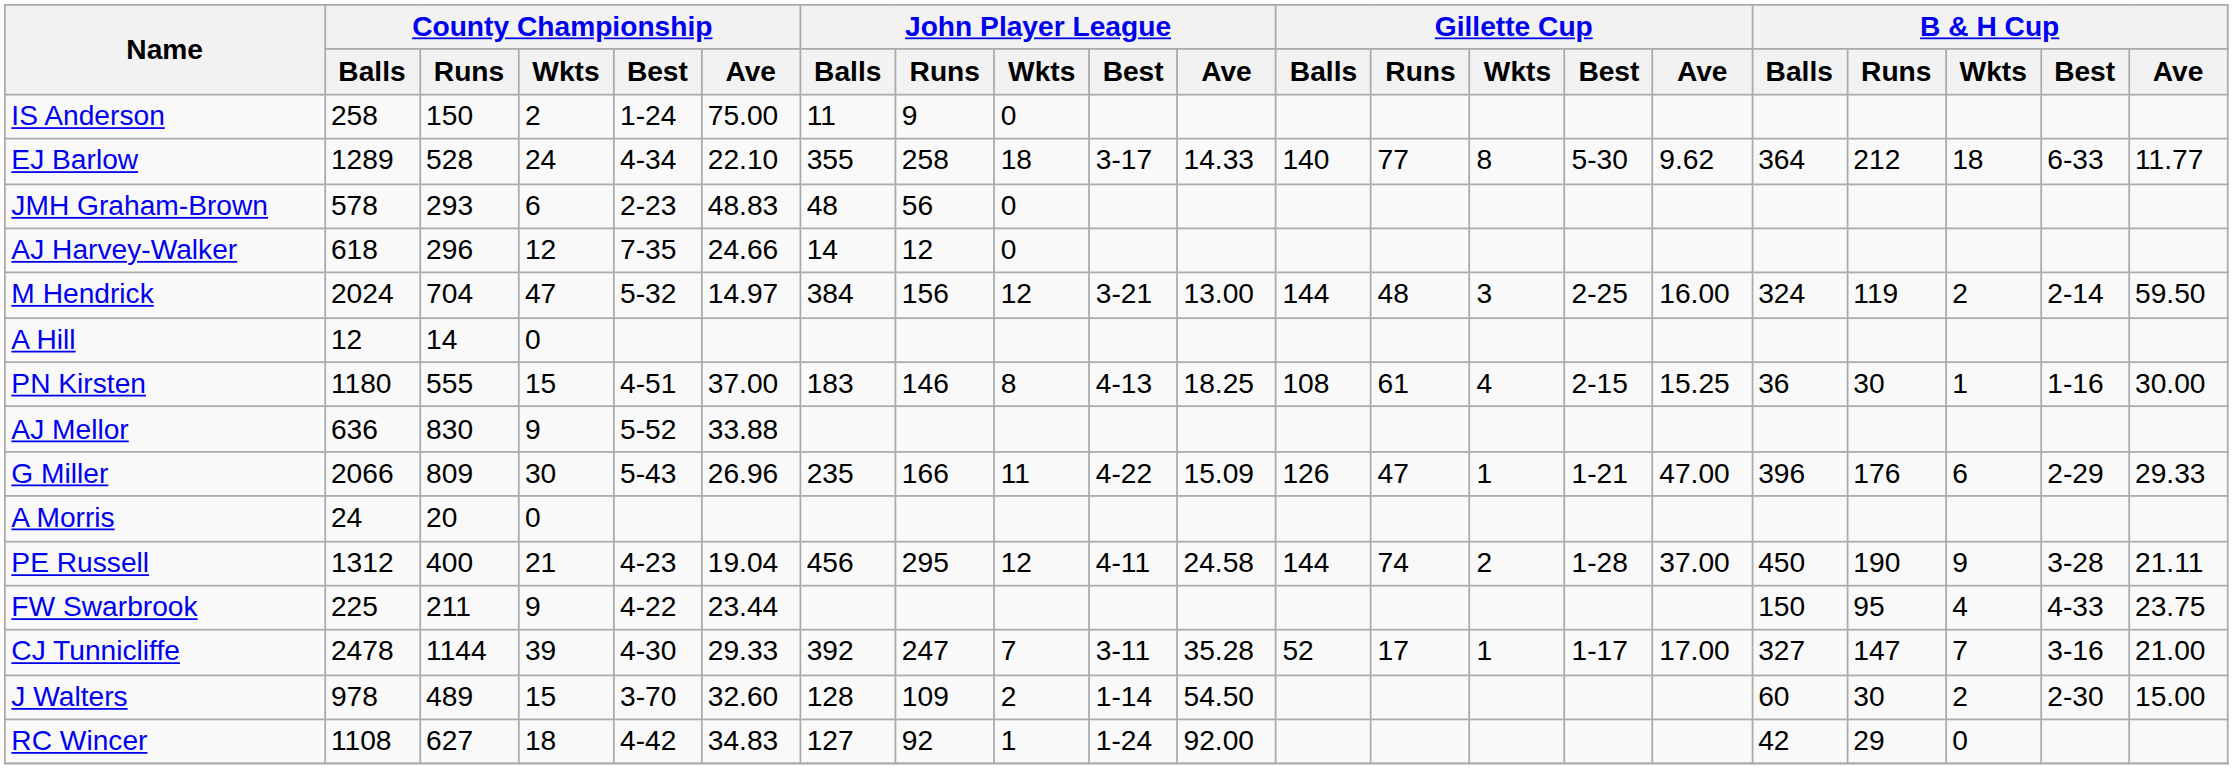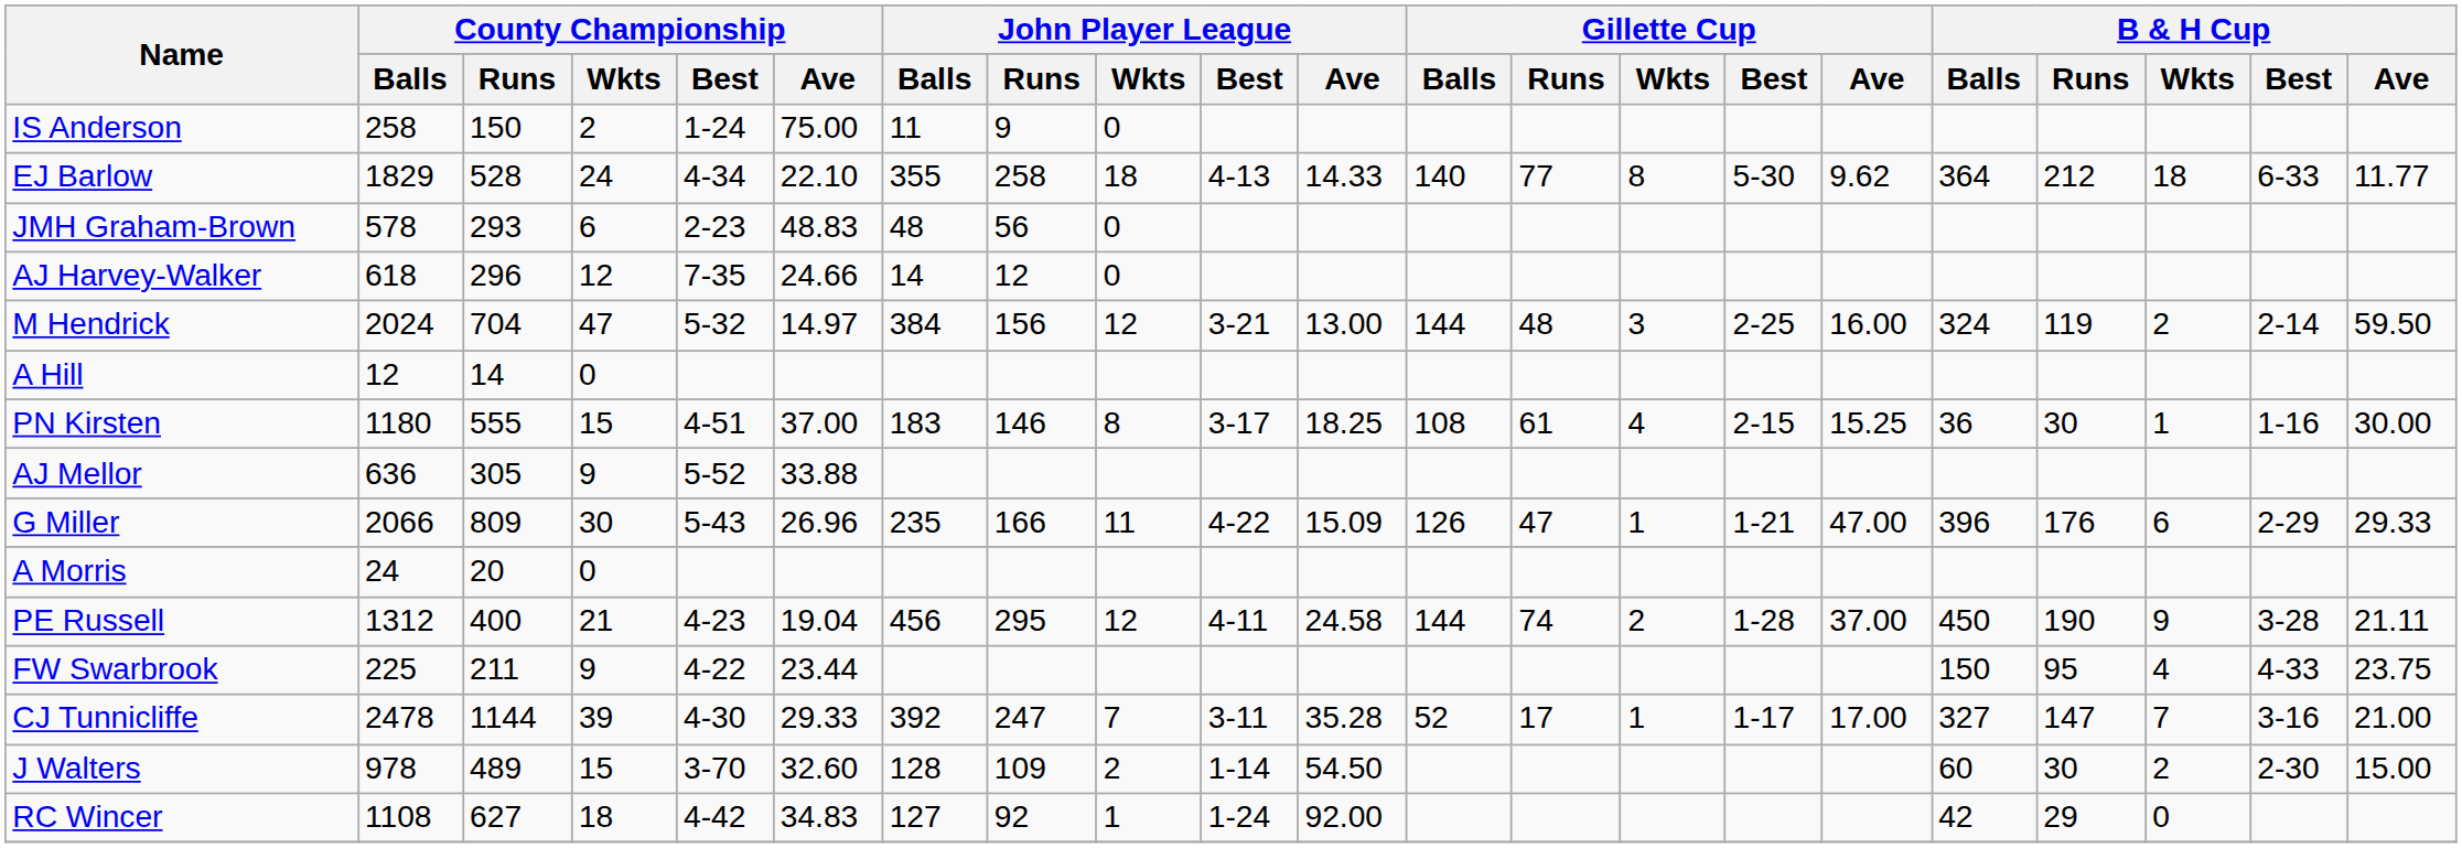 <table class="wikitable" width="100%">
 <tr bgcolor="#efefef">
 <th rowspan=2>Name</th>
 <th colspan=5><a href='#'>County Championship</a></th>
 <th colspan=5><a href='#'>John Player League</a></th>
 <th colspan=5><a href='#'>Gillette Cup</a></th>
 <th colspan=5><a href='#'>B & H Cup</a></th>
 </tr>
 <tr>
 <th>Balls</th>
 <th>Runs</th>
 <th>Wkts</th>
 <th>Best</th>
 <th>Ave</th>
 <th>Balls</th>
 <th>Runs</th>
 <th>Wkts</th>
 <th>Best</th>
 <th>Ave</th>
 <th>Balls</th>
 <th>Runs</th>
 <th>Wkts</th>
 <th>Best</th>
 <th>Ave</th>
 <th>Balls</th>
 <th>Runs</th>
 <th>Wkts</th>
 <th>Best</th>
 <th>Ave</th>
 </tr>
 <tr>
 <td><a href='#'>IS Anderson</a></td>
 <td>258</td>
 <td>150</td>
 <td>2</td>
 <td>1-24</td>
 <td>75.00</td>
 <td>11</td>
 <td>9</td>
 <td>0</td>
 <td></td>
 <td></td>
 <td></td>
 <td></td>
 <td></td>
 <td></td>
 <td></td>
 <td></td>
 <td></td>
 <td></td>
 <td></td>
 <td></td>
 </tr>
 <tr>
 <td><a href='#'>EJ Barlow</a></td>
-<td>1289</td>
+<td>1829</td>
 <td>528</td>
 <td>24</td>
 <td>4-34</td>
 <td>22.10</td>
 <td>355</td>
 <td>258</td>
 <td>18</td>
-<td>3-17</td>
+<td>4-13</td>
 <td>14.33</td>
 <td>140</td>
 <td>77</td>
 <td>8</td>
 <td>5-30</td>
 <td>9.62</td>
 <td>364</td>
 <td>212</td>
 <td>18</td>
 <td>6-33</td>
 <td>11.77</td>
 </tr>
 <tr>
 <td><a href='#'>JMH Graham-Brown</a></td>
 <td>578</td>
 <td>293</td>
 <td>6</td>
 <td>2-23</td>
 <td>48.83</td>
 <td>48</td>
 <td>56</td>
 <td>0</td>
 <td></td>
 <td></td>
 <td></td>
 <td></td>
 <td></td>
 <td></td>
 <td></td>
 <td></td>
 <td></td>
 <td></td>
 <td></td>
 <td></td>
 </tr>
 <tr>
 <td><a href='#'>AJ Harvey-Walker</a></td>
 <td>618</td>
 <td>296</td>
 <td>12</td>
 <td>7-35</td>
 <td>24.66</td>
 <td>14</td>
 <td>12</td>
 <td>0</td>
 <td></td>
 <td></td>
 <td></td>
 <td></td>
 <td></td>
 <td></td>
 <td></td>
 <td></td>
 <td></td>
 <td></td>
 <td></td>
 <td></td>
 </tr>
 <tr>
 <td><a href='#'>M Hendrick</a></td>
 <td>2024</td>
 <td>704</td>
 <td>47</td>
 <td>5-32</td>
 <td>14.97</td>
 <td>384</td>
 <td>156</td>
 <td>12</td>
 <td>3-21</td>
 <td>13.00</td>
 <td>144</td>
 <td>48</td>
 <td>3</td>
 <td>2-25</td>
 <td>16.00</td>
 <td>324</td>
 <td>119</td>
 <td>2</td>
 <td>2-14</td>
 <td>59.50</td>
 </tr>
 <tr>
 <td><a href='#'>A Hill</a></td>
 <td>12</td>
 <td>14</td>
 <td>0</td>
 <td></td>
 <td></td>
 <td></td>
 <td></td>
 <td></td>
 <td></td>
 <td></td>
 <td></td>
 <td></td>
 <td></td>
 <td></td>
 <td></td>
 <td></td>
 <td></td>
 <td></td>
 <td></td>
 <td></td>
 </tr>
 <tr>
 <td><a href='#'>PN Kirsten</a></td>
 <td>1180</td>
 <td>555</td>
 <td>15</td>
 <td>4-51</td>
 <td>37.00</td>
 <td>183</td>
 <td>146</td>
 <td>8</td>
-<td>4-13</td>
+<td>3-17</td>
 <td>18.25</td>
 <td>108</td>
 <td>61</td>
 <td>4</td>
 <td>2-15</td>
 <td>15.25</td>
 <td>36</td>
 <td>30</td>
 <td>1</td>
 <td>1-16</td>
 <td>30.00</td>
 </tr>
 <tr>
 <td><a href='#'>AJ Mellor</a></td>
 <td>636</td>
-<td>830</td>
+<td>305</td>
 <td>9</td>
 <td>5-52</td>
 <td>33.88</td>
 <td></td>
 <td></td>
 <td></td>
 <td></td>
 <td></td>
 <td></td>
 <td></td>
 <td></td>
 <td></td>
 <td></td>
 <td></td>
 <td></td>
 <td></td>
 <td></td>
 <td></td>
 </tr>
 <tr>
 <td><a href='#'>G Miller</a></td>
 <td>2066</td>
 <td>809</td>
 <td>30</td>
 <td>5-43</td>
 <td>26.96</td>
 <td>235</td>
 <td>166</td>
 <td>11</td>
 <td>4-22</td>
 <td>15.09</td>
 <td>126</td>
 <td>47</td>
 <td>1</td>
 <td>1-21</td>
 <td>47.00</td>
 <td>396</td>
 <td>176</td>
 <td>6</td>
 <td>2-29</td>
 <td>29.33</td>
 </tr>
 <tr>
 <td><a href='#'>A Morris</a></td>
 <td>24</td>
 <td>20</td>
 <td>0</td>
 <td></td>
 <td></td>
 <td></td>
 <td></td>
 <td></td>
 <td></td>
 <td></td>
 <td></td>
 <td></td>
 <td></td>
 <td></td>
 <td></td>
 <td></td>
 <td></td>
 <td></td>
 <td></td>
 <td></td>
 </tr>
 <tr>
 <td><a href='#'>PE Russell</a></td>
 <td>1312</td>
 <td>400</td>
 <td>21</td>
 <td>4-23</td>
 <td>19.04</td>
 <td>456</td>
 <td>295</td>
 <td>12</td>
 <td>4-11</td>
 <td>24.58</td>
 <td>144</td>
 <td>74</td>
 <td>2</td>
 <td>1-28</td>
 <td>37.00</td>
 <td>450</td>
 <td>190</td>
 <td>9</td>
 <td>3-28</td>
 <td>21.11</td>
 </tr>
 <tr>
 <td><a href='#'>FW Swarbrook</a></td>
 <td>225</td>
 <td>211</td>
 <td>9</td>
 <td>4-22</td>
 <td>23.44</td>
 <td></td>
 <td></td>
 <td></td>
 <td></td>
 <td></td>
 <td></td>
 <td></td>
 <td></td>
 <td></td>
 <td></td>
 <td>150</td>
 <td>95</td>
 <td>4</td>
 <td>4-33</td>
 <td>23.75</td>
 </tr>
 <tr>
 <td><a href='#'>CJ Tunnicliffe</a></td>
 <td>2478</td>
 <td>1144</td>
 <td>39</td>
 <td>4-30</td>
 <td>29.33</td>
 <td>392</td>
 <td>247</td>
 <td>7</td>
 <td>3-11</td>
 <td>35.28</td>
 <td>52</td>
 <td>17</td>
 <td>1</td>
 <td>1-17</td>
 <td>17.00</td>
 <td>327</td>
 <td>147</td>
 <td>7</td>
 <td>3-16</td>
 <td>21.00</td>
 </tr>
 <tr>
 <td><a href='#'>J Walters</a></td>
 <td>978</td>
 <td>489</td>
 <td>15</td>
 <td>3-70</td>
 <td>32.60</td>
 <td>128</td>
 <td>109</td>
 <td>2</td>
 <td>1-14</td>
 <td>54.50</td>
 <td></td>
 <td></td>
 <td></td>
 <td></td>
 <td></td>
 <td>60</td>
 <td>30</td>
 <td>2</td>
 <td>2-30</td>
 <td>15.00</td>
 </tr>
 <tr>
 <td><a href='#'>RC Wincer</a></td>
 <td>1108</td>
 <td>627</td>
 <td>18</td>
 <td>4-42</td>
 <td>34.83</td>
 <td>127</td>
 <td>92</td>
 <td>1</td>
 <td>1-24</td>
 <td>92.00</td>
 <td></td>
 <td></td>
 <td></td>
 <td></td>
 <td></td>
 <td>42</td>
 <td>29</td>
 <td>0</td>
 <td></td>
 <td></td>
 </tr>
 <tr>
 </tr>
 </table>
